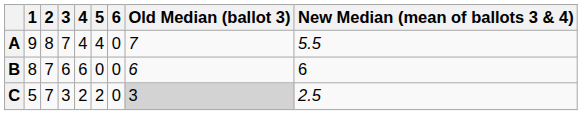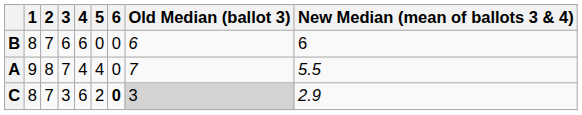 <table class="wikitable sortable">
 <tr>
 <th></th>
 <th>1</th>
 <th>2</th>
 <th>3</th>
 <th>4</th>
 <th>5</th>
 <th>6</th>
 <th>Old Median (ballot 3)</th>
 <th>New Median (mean of ballots 3 & 4)</th>
 </tr>
 <tr>
+<th>B</th>
+<td>8</td>
+<td>7</td>
+<td>6</td>
+<td>6</td>
+<td>0</td>
+<td>0</td>
+<td><em>6</em></td>
+<td>6</td>
+</tr>
+<tr>
 <th>A</th>
 <td>9</td>
 <td>8</td>
 <td>7</td>
 <td>4</td>
 <td>4</td>
 <td>0</td>
 <td><em>7</em></td>
 <td><em>5.5</em></td>
 </tr>
 <tr>
-<th>B</th>
+<th>C</th>
 <td>8</td>
 <td>7</td>
+<td>3</td>
 <td>6</td>
-<td>6</td>
-<td>0</td>
-<td>0</td>
-<td><em>6</em></td>
-<td>6</td>
-</tr>
-<tr>
-<th>C</th>
-<td>5</td>
-<td>7</td>
-<td>3</td>
 <td>2</td>
-<td>2</td>
-<td>0</td>
+<td><strong>0</strong></td>
 <td style="background: lightgrey;">3</td>
-<td><em>2.5</em></td>
+<td><em>2.9</em></td>
 </tr>
 </table>
